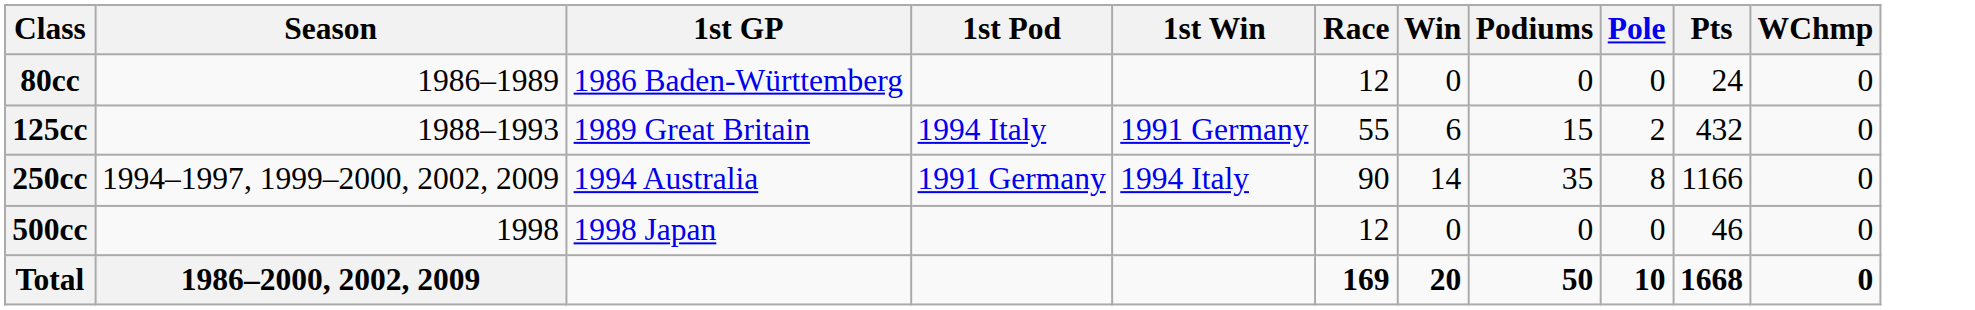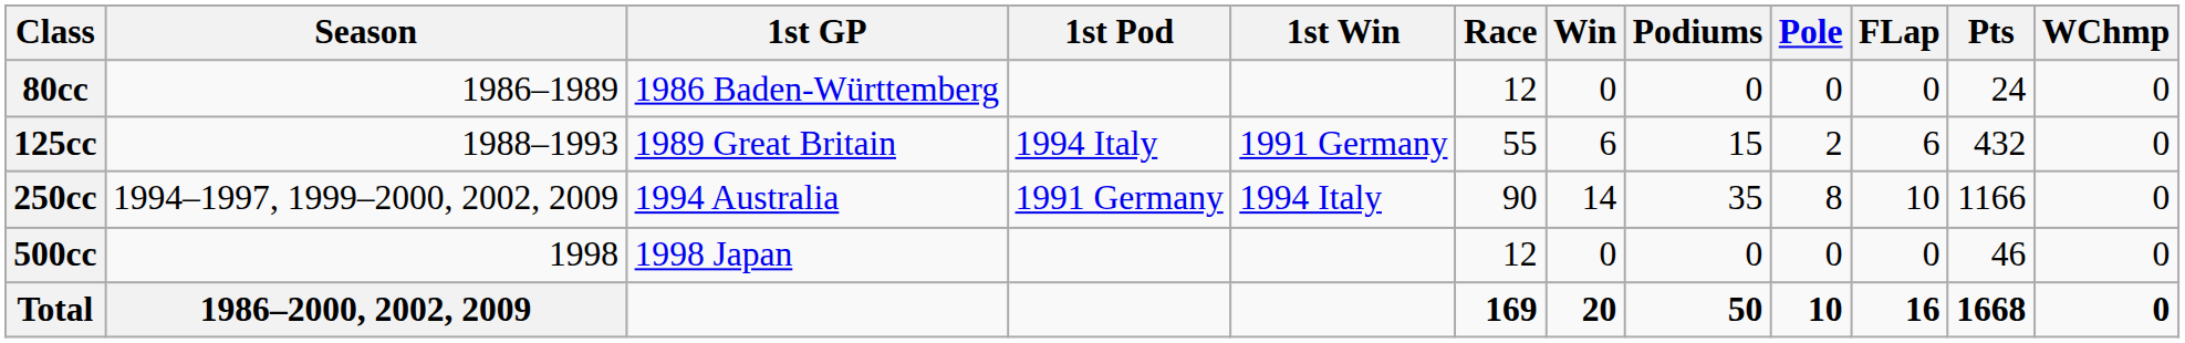 <table class="wikitable">
 <tr>
 <th>Class</th>
 <th>Season</th>
 <th>1st GP</th>
 <th>1st Pod</th>
 <th>1st Win</th>
 <th>Race</th>
 <th>Win</th>
 <th>Podiums</th>
 <th><a href='#'>Pole</a></th>
+<th>FLap</th>
 <th>Pts</th>
 <th>WChmp</th>
 </tr>
 <tr align="right">
 <th>80cc</th>
 <td>1986–1989</td>
 <td align="left"><a href='#'>1986 Baden-Württemberg</a></td>
 <td align="left"></td>
 <td align="left"></td>
 <td>12</td>
+<td>0</td>
 <td>0</td>
 <td>0</td>
 <td>0</td>
 <td>24</td>
 <td>0</td>
 </tr>
 <tr align="right">
 <th>125cc</th>
 <td>1988–1993</td>
 <td align="left"><a href='#'>1989 Great Britain</a></td>
 <td align="left"><a href='#'>1994 Italy</a></td>
 <td align="left"><a href='#'>1991 Germany</a></td>
 <td>55</td>
 <td>6</td>
 <td>15</td>
 <td>2</td>
+<td>6</td>
 <td>432</td>
 <td>0</td>
 </tr>
 <tr align="right">
 <th>250cc</th>
 <td>1994–1997, 1999–2000, 2002, 2009</td>
 <td align="left"><a href='#'>1994 Australia</a></td>
 <td align="left"><a href='#'>1991 Germany</a></td>
 <td align="left"><a href='#'>1994 Italy</a></td>
 <td>90</td>
 <td>14</td>
 <td>35</td>
 <td>8</td>
+<td>10</td>
 <td>1166</td>
 <td>0</td>
 </tr>
 <tr align="right">
 <th>500cc</th>
 <td>1998</td>
 <td align="left"><a href='#'>1998 Japan</a></td>
 <td align="left"></td>
 <td align="left"></td>
 <td>12</td>
+<td>0</td>
 <td>0</td>
 <td>0</td>
 <td>0</td>
 <td>46</td>
 <td>0</td>
 </tr>
 <tr align="right">
 <th>Total</th>
 <th>1986–2000, 2002, 2009</th>
 <td></td>
 <td></td>
 <td></td>
 <td><strong>169</strong></td>
 <td><strong>20</strong></td>
 <td><strong>50</strong></td>
 <td><strong>10</strong></td>
+<td><strong>16</strong></td>
 <td><strong>1668</strong></td>
 <td><strong>0</strong></td>
 </tr>
 </table>
